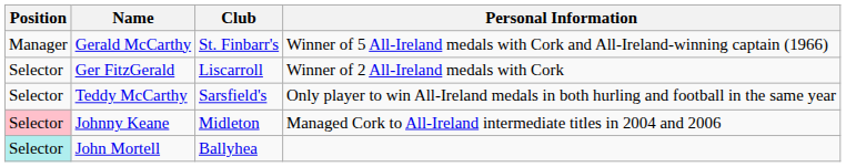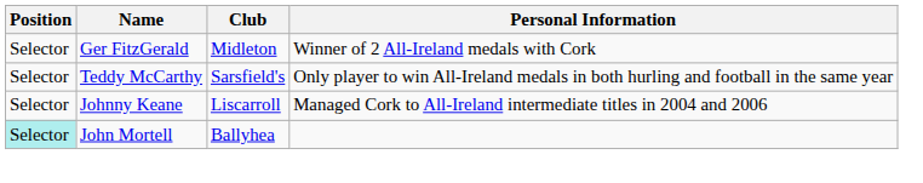 <table class="wikitable" style="text-align: left;">
 <tr>
 <th>Position</th>
 <th>Name</th>
 <th>Club</th>
 <th>Personal Information</th>
 </tr>
 <tr>
-<td>Manager</td>
-<td><a href='#'>Gerald McCarthy</a></td>
-<td><a href='#'>St. Finbarr's</a></td>
-<td>Winner of 5 <a href='#'>All-Ireland</a> medals with Cork and All-Ireland-winning captain (1966)</td>
-</tr>
-<tr>
 <td>Selector</td>
 <td><a href='#'>Ger FitzGerald</a></td>
-<td><a href='#'>Liscarroll</a></td>
+<td><a href='#'>Midleton</a></td>
 <td>Winner of 2 <a href='#'>All-Ireland</a> medals with Cork</td>
 </tr>
 <tr>
 <td>Selector</td>
 <td><a href='#'>Teddy McCarthy</a></td>
 <td><a href='#'>Sarsfield's</a></td>
 <td>Only player to win All-Ireland medals in both hurling and football in the same year</td>
 </tr>
 <tr>
-<td style="background: pink;">Selector</td>
+<td>Selector</td>
 <td><a href='#'>Johnny Keane</a></td>
-<td><a href='#'>Midleton</a></td>
+<td><a href='#'>Liscarroll</a></td>
 <td>Managed Cork to <a href='#'>All-Ireland</a> intermediate titles in 2004 and 2006</td>
 </tr>
 <tr>
 <td style="background: paleturquoise;">Selector</td>
 <td><a href='#'>John Mortell</a></td>
 <td><a href='#'>Ballyhea</a></td>
 <td></td>
 </tr>
 </table>
